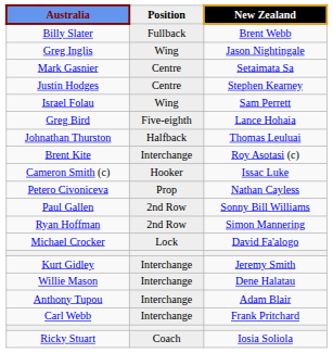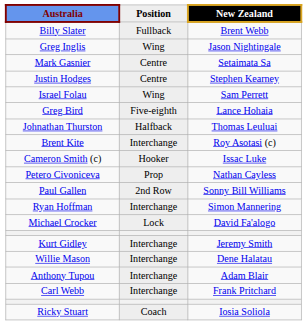 <table class="wikitable" style="margin: 1em auto 1em auto">
 <tr>
 <th align="centre" style="width:170px; border:3px solid maroon; background:cornflowerblue; color:maroon">Australia</th>
 <th align="center" width="100" style="background: #eeeeee; color: black">Position</th>
 <th align="centre" style="width:170px; border:3px solid goldenrod; background:black; color:white">New Zealand</th>
 </tr>
 <tr>
 <td align="center"> <a href='#'>Billy Slater</a></td>
 <td align="center" style="background: #eeeeee">Fullback</td>
 <td align="center"><a href='#'>Brent Webb</a> </td>
 </tr>
 <tr>
 <td align="center"> <a href='#'>Greg Inglis</a></td>
 <td align="center" style="background: #eeeeee">Wing</td>
 <td align="center"><a href='#'>Jason Nightingale</a> </td>
 </tr>
 <tr>
 <td align="center"> <a href='#'>Mark Gasnier</a></td>
 <td align="center" style="background: #eeeeee">Centre</td>
 <td align="center"><a href='#'>Setaimata Sa</a> </td>
 </tr>
 <tr>
 <td align="center"> <a href='#'>Justin Hodges</a></td>
 <td align="center" style="background: #eeeeee">Centre</td>
 <td align="center"><a href='#'>Stephen Kearney</a> </td>
 </tr>
 <tr>
 <td align="center"> <a href='#'>Israel Folau</a></td>
 <td align="center" style="background: #eeeeee">Wing</td>
 <td align="center"><a href='#'>Sam Perrett</a> </td>
 </tr>
 <tr>
 <td align="center"> <a href='#'>Greg Bird</a></td>
 <td align="center" style="background: #eeeeee">Five-eighth</td>
 <td align="center"><a href='#'>Lance Hohaia</a> </td>
 </tr>
 <tr>
 <td align="center"> <a href='#'>Johnathan Thurston</a></td>
 <td align="center" style="background: #eeeeee">Halfback</td>
 <td align="center"><a href='#'>Thomas Leuluai</a> </td>
 </tr>
 <tr>
 <td align="center"> <a href='#'>Brent Kite</a></td>
 <td align="center" style="background: #eeeeee">Interchange</td>
 <td align="center"><a href='#'>Roy Asotasi</a> (c) </td>
 </tr>
 <tr>
 <td align="center"> <a href='#'>Cameron Smith</a> (c)</td>
 <td align="center" style="background: #eeeeee">Hooker</td>
 <td align="center"><a href='#'>Issac Luke</a> </td>
 </tr>
 <tr>
 <td align="center"> <a href='#'>Petero Civoniceva</a></td>
 <td align="center" style="background: #eeeeee">Prop</td>
 <td align="center"><a href='#'>Nathan Cayless</a> </td>
 </tr>
 <tr>
 <td align="center"> <a href='#'>Paul Gallen</a></td>
 <td align="center" style="background: #eeeeee">2nd Row</td>
 <td align="center"><a href='#'>Sonny Bill Williams</a> </td>
 </tr>
 <tr>
 <td align="center"> <a href='#'>Ryan Hoffman</a></td>
-<td align="center" style="background: #eeeeee">2nd Row</td>
+<td align="center" style="background: #eeeeee">Interchange</td>
 <td align="center"><a href='#'>Simon Mannering</a> </td>
 </tr>
 <tr>
 <td align="center"> <a href='#'>Michael Crocker</a></td>
 <td align="center" style="background: #eeeeee">Lock</td>
 <td align="center"><a href='#'>David Fa'alogo</a> </td>
 </tr>
 <tr>
 <th></th>
 <th></th>
 <th></th>
 </tr>
 <tr>
 <td align="center"> <a href='#'>Kurt Gidley</a></td>
 <td align="center" style="background: #eeeeee">Interchange</td>
 <td align="center"><a href='#'>Jeremy Smith</a> </td>
 </tr>
 <tr>
 <td align="center"> <a href='#'>Willie Mason</a></td>
 <td align="center" style="background: #eeeeee">Interchange</td>
 <td align="center"><a href='#'>Dene Halatau</a> </td>
 </tr>
 <tr>
 <td align="center"> <a href='#'>Anthony Tupou</a></td>
 <td align="center" style="background: #eeeeee">Interchange</td>
 <td align="center"><a href='#'>Adam Blair</a> </td>
 </tr>
 <tr>
 <td align="center"> <a href='#'>Carl Webb</a></td>
 <td align="center" style="background: #eeeeee">Interchange</td>
 <td align="center"><a href='#'>Frank Pritchard</a> </td>
 </tr>
 <tr>
 <th></th>
 <th></th>
 <th></th>
 </tr>
 <tr>
 <td align="center"> <a href='#'>Ricky Stuart</a></td>
 <td align="center" style="background: #eeeeee">Coach</td>
 <td align="center"><a href='#'>Iosia Soliola</a> </td>
 </tr>
 </table>
